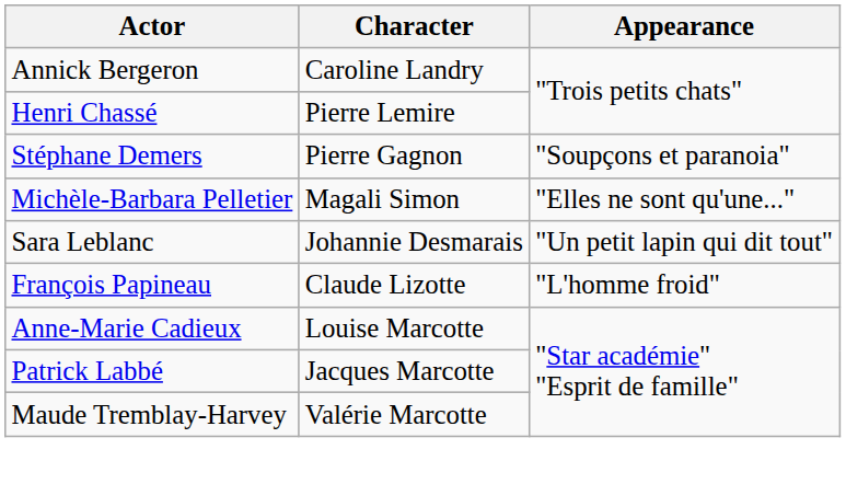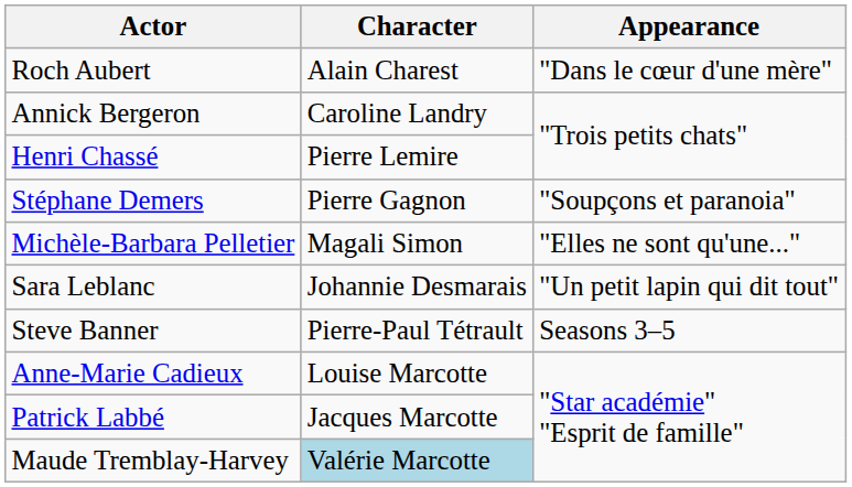 <table class="wikitable">
 <tr>
 <th>Actor</th>
 <th>Character</th>
 <th>Appearance</th>
+</tr>
+<tr>
+<td>Roch Aubert</td>
+<td>Alain Charest</td>
+<td>"Dans le cœur d'une mère"</td>
 </tr>
 <tr>
 <td>Annick Bergeron</td>
 <td>Caroline Landry</td>
 <td rowspan="2">"Trois petits chats"</td>
 </tr>
 <tr>
 <td><a href='#'>Henri Chassé</a></td>
 <td>Pierre Lemire</td>
 </tr>
 <tr>
 <td><a href='#'>Stéphane Demers</a></td>
 <td>Pierre Gagnon</td>
 <td>"Soupçons et paranoia"</td>
 </tr>
 <tr>
 <td><a href='#'>Michèle-Barbara Pelletier</a></td>
 <td>Magali Simon</td>
 <td>"Elles ne sont qu'une..."</td>
 </tr>
 <tr>
 <td>Sara Leblanc</td>
 <td>Johannie Desmarais</td>
 <td>"Un petit lapin qui dit tout"</td>
 </tr>
 <tr>
-<td><a href='#'>François Papineau</a></td>
-<td>Claude Lizotte</td>
-<td>"L'homme froid"</td>
+<td>Steve Banner</td>
+<td>Pierre-Paul Tétrault</td>
+<td>Seasons 3–5</td>
 </tr>
 <tr>
 <td><a href='#'>Anne-Marie Cadieux</a></td>
 <td>Louise Marcotte</td>
 <td rowspan="3">"<a href='#'>Star académie</a>"<br>"Esprit de famille"</td>
 </tr>
 <tr>
 <td><a href='#'>Patrick Labbé</a></td>
 <td>Jacques Marcotte</td>
 </tr>
 <tr>
 <td>Maude Tremblay-Harvey</td>
-<td>Valérie Marcotte</td>
+<td style="background: lightblue;">Valérie Marcotte</td>
 </tr>
 </table>
